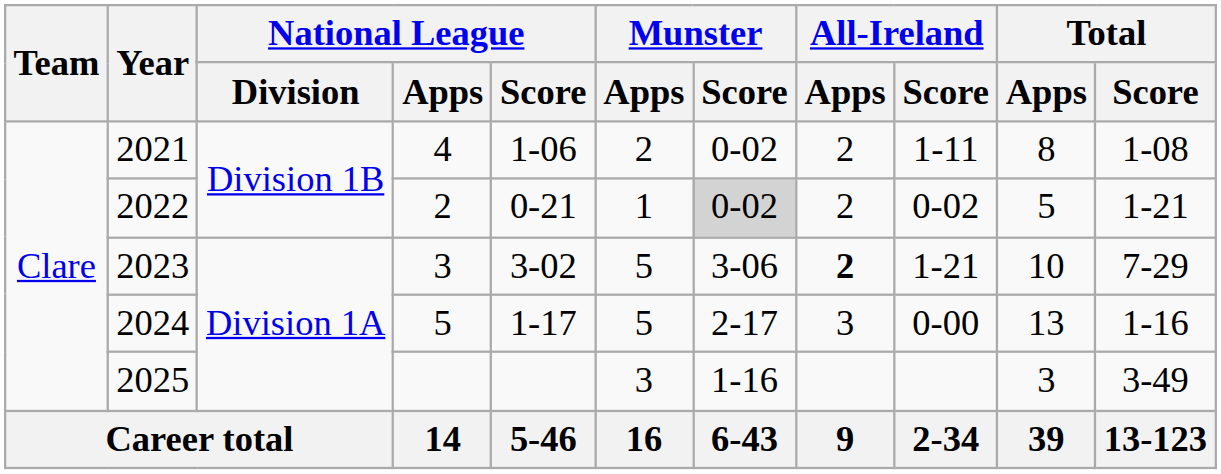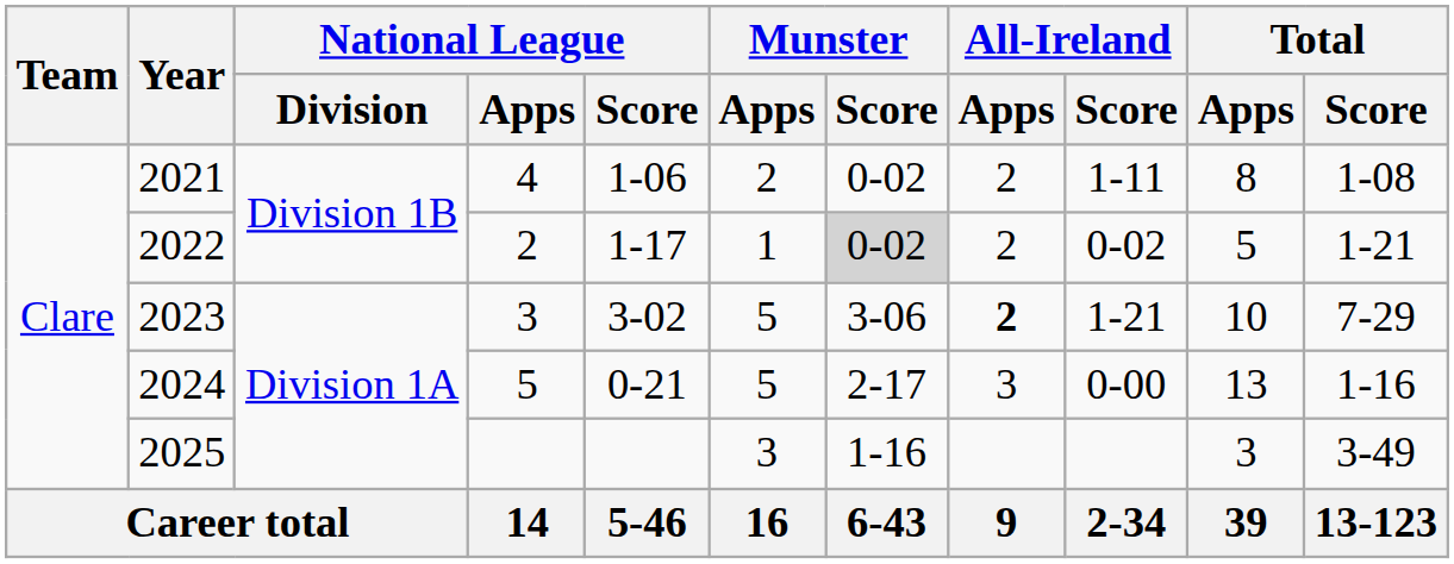 <table class="wikitable" style="text-align:center">
 <tr>
 <th rowspan="2">Team</th>
 <th rowspan="2">Year</th>
 <th colspan="3"><a href='#'>National League</a></th>
 <th colspan="2"><a href='#'>Munster</a></th>
 <th colspan="2"><a href='#'>All-Ireland</a></th>
 <th colspan="2">Total</th>
 </tr>
 <tr>
 <th>Division</th>
 <th>Apps</th>
 <th>Score</th>
 <th>Apps</th>
 <th>Score</th>
 <th>Apps</th>
 <th>Score</th>
 <th>Apps</th>
 <th>Score</th>
 </tr>
 <tr>
 <td rowspan="5"><a href='#'>Clare</a></td>
 <td>2021</td>
 <td rowspan="2"><a href='#'>Division 1B</a></td>
 <td>4</td>
 <td>1-06</td>
 <td>2</td>
 <td>0-02</td>
 <td>2</td>
 <td>1-11</td>
 <td>8</td>
 <td>1-08</td>
 </tr>
 <tr>
 <td>2022</td>
 <td>2</td>
-<td>0-21</td>
+<td>1-17</td>
 <td>1</td>
 <td style="background: lightgrey;">0-02</td>
 <td>2</td>
 <td>0-02</td>
 <td>5</td>
 <td>1-21</td>
 </tr>
 <tr>
 <td>2023</td>
 <td rowspan="3"><a href='#'>Division 1A</a></td>
 <td>3</td>
 <td>3-02</td>
 <td>5</td>
 <td>3-06</td>
 <td><strong>2</strong></td>
 <td>1-21</td>
 <td>10</td>
 <td>7-29</td>
 </tr>
 <tr>
 <td>2024</td>
 <td>5</td>
-<td>1-17</td>
+<td>0-21</td>
 <td>5</td>
 <td>2-17</td>
 <td>3</td>
 <td>0-00</td>
 <td>13</td>
 <td>1-16</td>
 </tr>
 <tr>
 <td>2025</td>
 <td></td>
 <td></td>
 <td>3</td>
 <td>1-16</td>
 <td></td>
 <td></td>
 <td>3</td>
 <td>3-49</td>
 </tr>
 <tr>
 <th colspan="3">Career total</th>
 <th>14</th>
 <th>5-46</th>
 <th>16</th>
 <th>6-43</th>
 <th>9</th>
 <th>2-34</th>
 <th>39</th>
 <th>13-123</th>
 </tr>
 </table>
